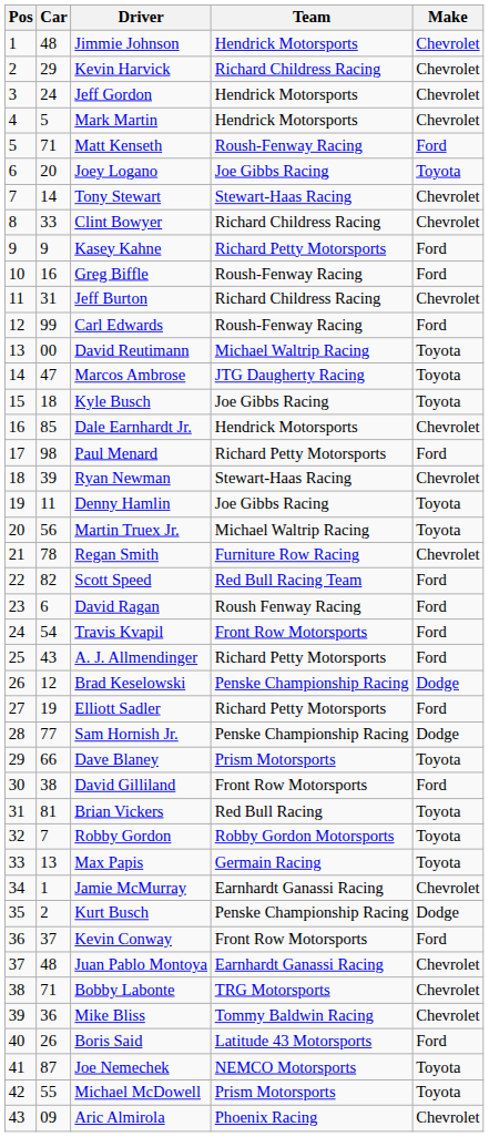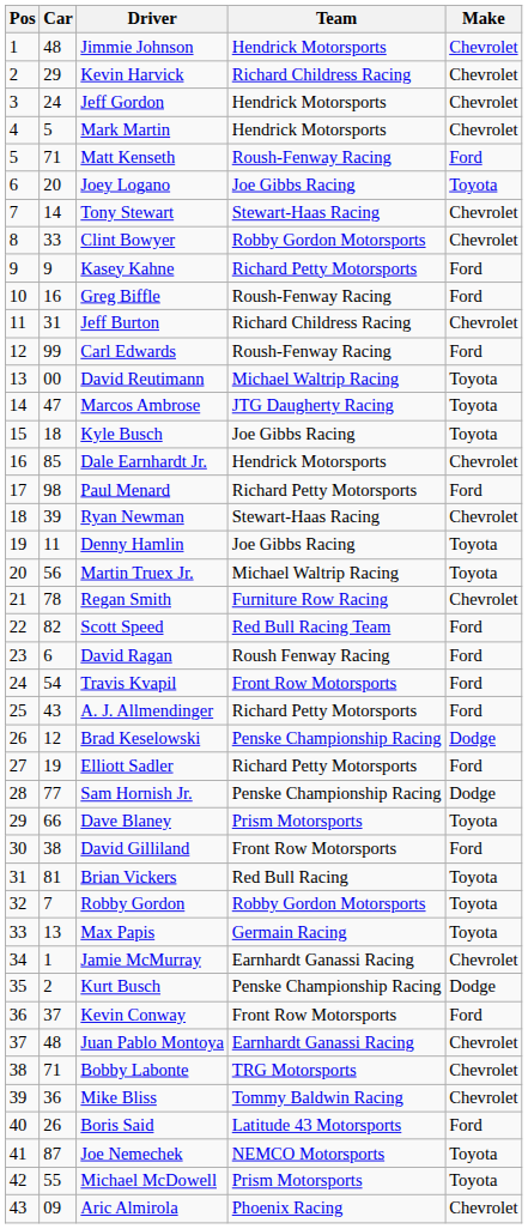 <table class="sortable wikitable" border="1">
 <tr>
 <th>Pos</th>
 <th>Car</th>
 <th>Driver</th>
 <th>Team</th>
 <th>Make</th>
 </tr>
 <tr>
 <td>1</td>
 <td>48</td>
 <td><a href='#'>Jimmie Johnson</a></td>
 <td><a href='#'>Hendrick Motorsports</a></td>
 <td><a href='#'>Chevrolet</a></td>
 </tr>
 <tr>
 <td>2</td>
 <td>29</td>
 <td><a href='#'>Kevin Harvick</a></td>
 <td><a href='#'>Richard Childress Racing</a></td>
 <td>Chevrolet</td>
 </tr>
 <tr>
 <td>3</td>
 <td>24</td>
 <td><a href='#'>Jeff Gordon</a></td>
 <td>Hendrick Motorsports</td>
 <td>Chevrolet</td>
 </tr>
 <tr>
 <td>4</td>
 <td>5</td>
 <td><a href='#'>Mark Martin</a></td>
 <td>Hendrick Motorsports</td>
 <td>Chevrolet</td>
 </tr>
 <tr>
 <td>5</td>
 <td>71</td>
 <td><a href='#'>Matt Kenseth</a></td>
 <td><a href='#'>Roush-Fenway Racing</a></td>
 <td><a href='#'>Ford</a></td>
 </tr>
 <tr>
 <td>6</td>
 <td>20</td>
 <td><a href='#'>Joey Logano</a></td>
 <td><a href='#'>Joe Gibbs Racing</a></td>
 <td><a href='#'>Toyota</a></td>
 </tr>
 <tr>
 <td>7</td>
 <td>14</td>
 <td><a href='#'>Tony Stewart</a></td>
 <td><a href='#'>Stewart-Haas Racing</a></td>
 <td>Chevrolet</td>
 </tr>
 <tr>
 <td>8</td>
 <td>33</td>
 <td><a href='#'>Clint Bowyer</a></td>
-<td>Richard Childress Racing</td>
+<td><a href='#'>Robby Gordon Motorsports</a></td>
 <td>Chevrolet</td>
 </tr>
 <tr>
 <td>9</td>
 <td>9</td>
 <td><a href='#'>Kasey Kahne</a></td>
 <td><a href='#'>Richard Petty Motorsports</a></td>
 <td>Ford</td>
 </tr>
 <tr>
 <td>10</td>
 <td>16</td>
 <td><a href='#'>Greg Biffle</a></td>
 <td>Roush-Fenway Racing</td>
 <td>Ford</td>
 </tr>
 <tr>
 <td>11</td>
 <td>31</td>
 <td><a href='#'>Jeff Burton</a></td>
 <td>Richard Childress Racing</td>
 <td>Chevrolet</td>
 </tr>
 <tr>
 <td>12</td>
 <td>99</td>
 <td><a href='#'>Carl Edwards</a></td>
 <td>Roush-Fenway Racing</td>
 <td>Ford</td>
 </tr>
 <tr>
 <td>13</td>
 <td>00</td>
 <td><a href='#'>David Reutimann</a></td>
 <td><a href='#'>Michael Waltrip Racing</a></td>
 <td>Toyota</td>
 </tr>
 <tr>
 <td>14</td>
 <td>47</td>
 <td><a href='#'>Marcos Ambrose</a></td>
 <td><a href='#'>JTG Daugherty Racing</a></td>
 <td>Toyota</td>
 </tr>
 <tr>
 <td>15</td>
 <td>18</td>
 <td><a href='#'>Kyle Busch</a></td>
 <td>Joe Gibbs Racing</td>
 <td>Toyota</td>
 </tr>
 <tr>
 <td>16</td>
 <td>85</td>
 <td><a href='#'>Dale Earnhardt Jr.</a></td>
 <td>Hendrick Motorsports</td>
 <td>Chevrolet</td>
 </tr>
 <tr>
 <td>17</td>
 <td>98</td>
 <td><a href='#'>Paul Menard</a></td>
 <td>Richard Petty Motorsports</td>
 <td>Ford</td>
 </tr>
 <tr>
 <td>18</td>
 <td>39</td>
 <td><a href='#'>Ryan Newman</a></td>
 <td>Stewart-Haas Racing</td>
 <td>Chevrolet</td>
 </tr>
 <tr>
 <td>19</td>
 <td>11</td>
 <td><a href='#'>Denny Hamlin</a></td>
 <td>Joe Gibbs Racing</td>
 <td>Toyota</td>
 </tr>
 <tr>
 <td>20</td>
 <td>56</td>
 <td><a href='#'>Martin Truex Jr.</a></td>
 <td>Michael Waltrip Racing</td>
 <td>Toyota</td>
 </tr>
 <tr>
 <td>21</td>
 <td>78</td>
 <td><a href='#'>Regan Smith</a></td>
 <td><a href='#'>Furniture Row Racing</a></td>
 <td>Chevrolet</td>
 </tr>
 <tr>
 <td>22</td>
 <td>82</td>
 <td><a href='#'>Scott Speed</a></td>
 <td><a href='#'>Red Bull Racing Team</a></td>
 <td>Ford</td>
 </tr>
 <tr>
 <td>23</td>
 <td>6</td>
 <td><a href='#'>David Ragan</a></td>
 <td>Roush Fenway Racing</td>
 <td>Ford</td>
 </tr>
 <tr>
 <td>24</td>
 <td>54</td>
 <td><a href='#'>Travis Kvapil</a></td>
 <td><a href='#'>Front Row Motorsports</a></td>
 <td>Ford</td>
 </tr>
 <tr>
 <td>25</td>
 <td>43</td>
 <td><a href='#'>A. J. Allmendinger</a></td>
 <td>Richard Petty Motorsports</td>
 <td>Ford</td>
 </tr>
 <tr>
 <td>26</td>
 <td>12</td>
 <td><a href='#'>Brad Keselowski</a></td>
 <td><a href='#'>Penske Championship Racing</a></td>
 <td><a href='#'>Dodge</a></td>
 </tr>
 <tr>
 <td>27</td>
 <td>19</td>
 <td><a href='#'>Elliott Sadler</a></td>
 <td>Richard Petty Motorsports</td>
 <td>Ford</td>
 </tr>
 <tr>
 <td>28</td>
 <td>77</td>
 <td><a href='#'>Sam Hornish Jr.</a></td>
 <td>Penske Championship Racing</td>
 <td>Dodge</td>
 </tr>
 <tr>
 <td>29</td>
 <td>66</td>
 <td><a href='#'>Dave Blaney</a></td>
 <td><a href='#'>Prism Motorsports</a></td>
 <td>Toyota</td>
 </tr>
 <tr>
 <td>30</td>
 <td>38</td>
 <td><a href='#'>David Gilliland</a></td>
 <td>Front Row Motorsports</td>
 <td>Ford</td>
 </tr>
 <tr>
 <td>31</td>
 <td>81</td>
 <td><a href='#'>Brian Vickers</a></td>
 <td>Red Bull Racing</td>
 <td>Toyota</td>
 </tr>
 <tr>
 <td>32</td>
 <td>7</td>
 <td><a href='#'>Robby Gordon</a></td>
 <td><a href='#'>Robby Gordon Motorsports</a></td>
 <td>Toyota</td>
 </tr>
 <tr>
 <td>33</td>
 <td>13</td>
 <td><a href='#'>Max Papis</a></td>
 <td><a href='#'>Germain Racing</a></td>
 <td>Toyota</td>
 </tr>
 <tr>
 <td>34</td>
 <td>1</td>
 <td><a href='#'>Jamie McMurray</a></td>
 <td>Earnhardt Ganassi Racing</td>
 <td>Chevrolet</td>
 </tr>
 <tr>
 <td>35</td>
 <td>2</td>
 <td><a href='#'>Kurt Busch</a></td>
 <td>Penske Championship Racing</td>
 <td>Dodge</td>
 </tr>
 <tr>
 <td>36</td>
 <td>37</td>
 <td><a href='#'>Kevin Conway</a></td>
 <td>Front Row Motorsports</td>
 <td>Ford</td>
 </tr>
 <tr>
 <td>37</td>
 <td>48</td>
 <td><a href='#'>Juan Pablo Montoya</a></td>
 <td><a href='#'>Earnhardt Ganassi Racing</a></td>
 <td>Chevrolet</td>
 </tr>
 <tr>
 <td>38</td>
 <td>71</td>
 <td><a href='#'>Bobby Labonte</a></td>
 <td><a href='#'>TRG Motorsports</a></td>
 <td>Chevrolet</td>
 </tr>
 <tr>
 <td>39</td>
 <td>36</td>
 <td><a href='#'>Mike Bliss</a></td>
 <td><a href='#'>Tommy Baldwin Racing</a></td>
 <td>Chevrolet</td>
 </tr>
 <tr>
 <td>40</td>
 <td>26</td>
 <td><a href='#'>Boris Said</a></td>
 <td><a href='#'>Latitude 43 Motorsports</a></td>
 <td>Ford</td>
 </tr>
 <tr>
 <td>41</td>
 <td>87</td>
 <td><a href='#'>Joe Nemechek</a></td>
 <td><a href='#'>NEMCO Motorsports</a></td>
 <td>Toyota</td>
 </tr>
 <tr>
 <td>42</td>
 <td>55</td>
 <td><a href='#'>Michael McDowell</a></td>
 <td><a href='#'>Prism Motorsports</a></td>
 <td>Toyota</td>
 </tr>
 <tr>
 <td>43</td>
 <td>09</td>
 <td><a href='#'>Aric Almirola</a></td>
 <td><a href='#'>Phoenix Racing</a></td>
 <td>Chevrolet</td>
 </tr>
 </table>
